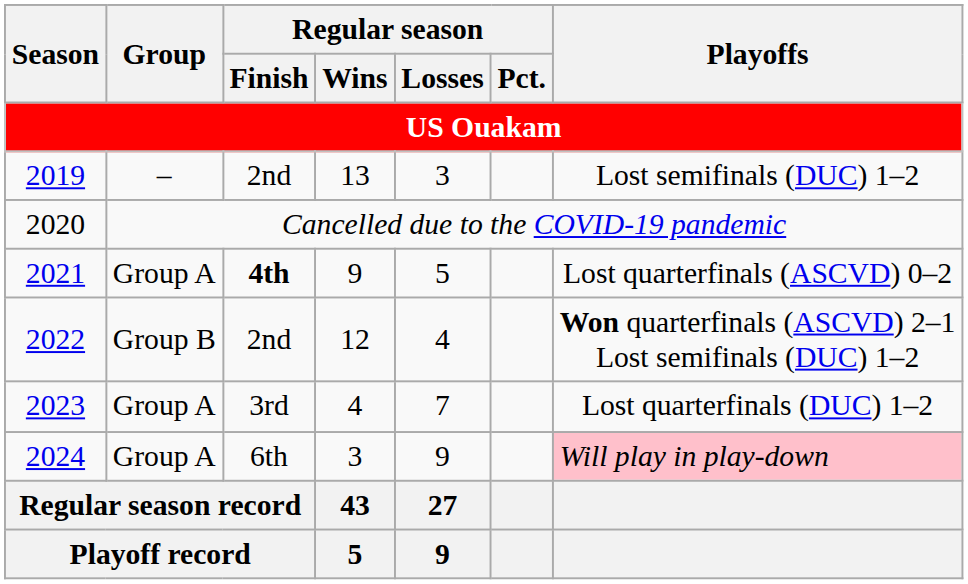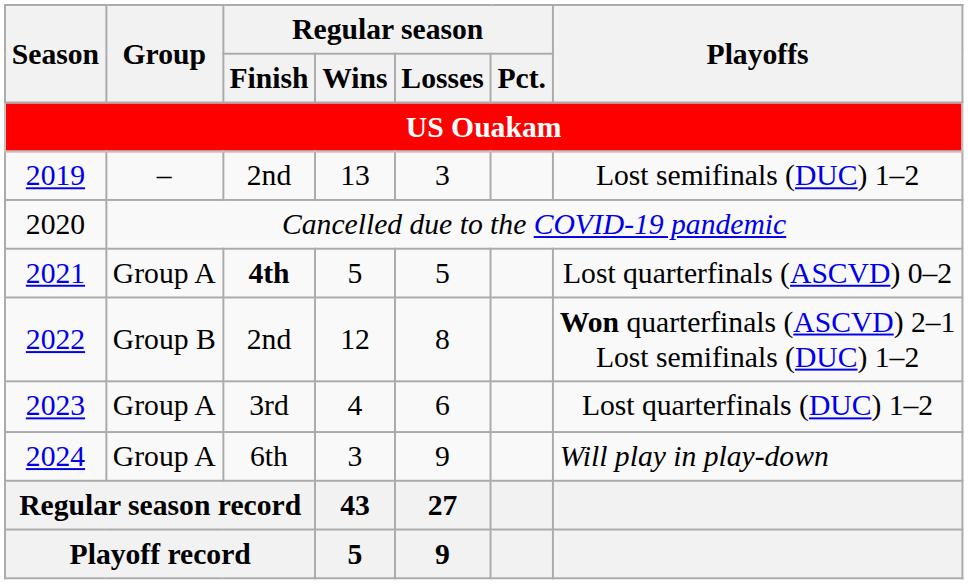 <table class="wikitable" style="font-size:95%; text-align:center">
 <tr>
 <th rowspan="2">Season</th>
 <th rowspan="2">Group</th>
 <th colspan="4">Regular season</th>
 <th rowspan="2">Playoffs</th>
 </tr>
 <tr>
 <th>Finish</th>
 <th>Wins</th>
 <th>Losses</th>
 <th>Pct.</th>
 </tr>
 <tr>
 <td colspan="8" style="background:red; border:1.5px solid silver; color:white;"><strong>US Ouakam</strong></td>
 </tr>
 <tr>
 <td><a href='#'>2019</a></td>
 <td>–</td>
 <td>2nd</td>
 <td>13</td>
 <td>3</td>
 <td></td>
 <td>Lost semifinals (<a href='#'>DUC</a>) 1–2</td>
 </tr>
 <tr>
 <td>2020</td>
 <td colspan="6"><em>Cancelled due to the <a href='#'>COVID-19 pandemic</a></em></td>
 </tr>
 <tr>
 <td><a href='#'>2021</a></td>
 <td>Group A</td>
 <td><strong>4th</strong></td>
-<td>9</td>
+<td>5</td>
 <td>5</td>
 <td></td>
 <td>Lost quarterfinals (<a href='#'>ASCVD</a>) 0–2</td>
 </tr>
 <tr>
 <td><a href='#'>2022</a></td>
 <td>Group B</td>
 <td>2nd</td>
 <td>12</td>
-<td>4</td>
+<td>8</td>
 <td></td>
 <td><strong>Won</strong> quarterfinals (<a href='#'>ASCVD</a>) 2–1<br>Lost semifinals (<a href='#'>DUC</a>) 1–2</td>
 </tr>
 <tr>
 <td><a href='#'>2023</a></td>
 <td>Group A</td>
 <td>3rd</td>
 <td>4</td>
-<td>7</td>
+<td>6</td>
 <td></td>
 <td>Lost quarterfinals (<a href='#'>DUC</a>) 1–2</td>
 </tr>
 <tr>
 <td><a href='#'>2024</a></td>
 <td>Group A</td>
 <td>6th</td>
 <td>3</td>
 <td>9</td>
 <td></td>
-<td align="left" style="background: pink;"><em>Will play in play-down</em></td>
+<td align="left"><em>Will play in play-down</em></td>
 </tr>
 <tr>
 <th colspan="3">Regular season record</th>
 <th>43</th>
 <th>27</th>
 <th></th>
 <th colspan="2"></th>
 </tr>
 <tr>
 <th colspan="3">Playoff record</th>
 <th>5</th>
 <th>9</th>
 <th></th>
 <th colspan="2"></th>
 </tr>
 </table>
